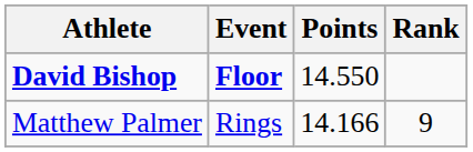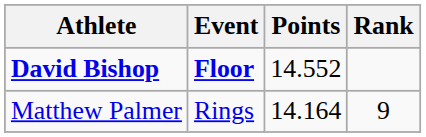 <table class="wikitable" style="text-align:center;font-size:90%">
 <tr>
 <th>Athlete</th>
 <th>Event</th>
 <th>Points</th>
 <th>Rank</th>
 </tr>
 <tr>
 <td align=left><strong><a href='#'>David Bishop</a></strong></td>
 <td align=left><strong><a href='#'>Floor</a></strong></td>
-<td>14.550</td>
+<td>14.552</td>
 <td></td>
 </tr>
 <tr>
 <td align=left><a href='#'>Matthew Palmer</a></td>
 <td align=left><a href='#'>Rings</a></td>
-<td>14.166</td>
+<td>14.164</td>
 <td>9</td>
 </tr>
 </table>
